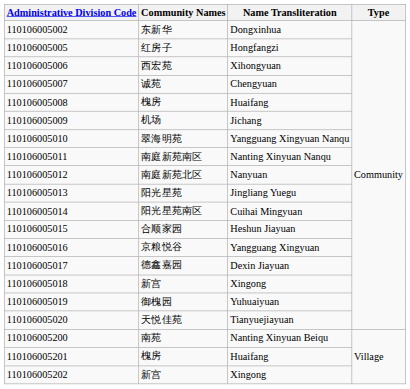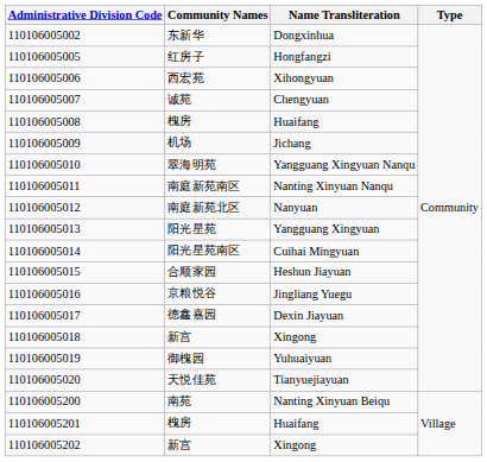 <table class="wikitable sortable">
 <tr>
 <th><a href='#'>Administrative Division Code</a></th>
 <th>Community Names</th>
 <th>Name Transliteration</th>
 <th>Type</th>
 </tr>
 <tr>
 <td>110106005002</td>
 <td>东新华</td>
 <td>Dongxinhua</td>
 <td rowspan="17">Community</td>
 </tr>
 <tr>
 <td>110106005005</td>
 <td>红房子</td>
 <td>Hongfangzi</td>
 </tr>
 <tr>
 <td>110106005006</td>
 <td>西宏苑</td>
 <td>Xihongyuan</td>
 </tr>
 <tr>
 <td>110106005007</td>
 <td>诚苑</td>
 <td>Chengyuan</td>
 </tr>
 <tr>
 <td>110106005008</td>
 <td>槐房</td>
 <td>Huaifang</td>
 </tr>
 <tr>
 <td>110106005009</td>
 <td>机场</td>
 <td>Jichang</td>
 </tr>
 <tr>
 <td>110106005010</td>
 <td>翠海明苑</td>
 <td>Yangguang Xingyuan Nanqu</td>
 </tr>
 <tr>
 <td>110106005011</td>
 <td>南庭新苑南区</td>
 <td>Nanting Xinyuan Nanqu</td>
 </tr>
 <tr>
 <td>110106005012</td>
 <td>南庭新苑北区</td>
 <td>Nanyuan</td>
 </tr>
 <tr>
 <td>110106005013</td>
 <td>阳光星苑</td>
-<td>Jingliang Yuegu</td>
+<td>Yangguang Xingyuan</td>
 </tr>
 <tr>
 <td>110106005014</td>
 <td>阳光星苑南区</td>
 <td>Cuihai Mingyuan</td>
 </tr>
 <tr>
 <td>110106005015</td>
 <td>合顺家园</td>
 <td>Heshun Jiayuan</td>
 </tr>
 <tr>
 <td>110106005016</td>
 <td>京粮悦谷</td>
-<td>Yangguang Xingyuan</td>
+<td>Jingliang Yuegu</td>
 </tr>
 <tr>
 <td>110106005017</td>
 <td>德鑫嘉园</td>
 <td>Dexin Jiayuan</td>
 </tr>
 <tr>
 <td>110106005018</td>
 <td>新宫</td>
 <td>Xingong</td>
 </tr>
 <tr>
 <td>110106005019</td>
 <td>御槐园</td>
 <td>Yuhuaiyuan</td>
 </tr>
 <tr>
 <td>110106005020</td>
 <td>天悦佳苑</td>
 <td>Tianyuejiayuan</td>
 </tr>
 <tr>
 <td>110106005200</td>
 <td>南苑</td>
 <td>Nanting Xinyuan Beiqu</td>
 <td rowspan="3">Village</td>
 </tr>
 <tr>
 <td>110106005201</td>
 <td>槐房</td>
 <td>Huaifang</td>
 </tr>
 <tr>
 <td>110106005202</td>
 <td>新宫</td>
 <td>Xingong</td>
 </tr>
 </table>
